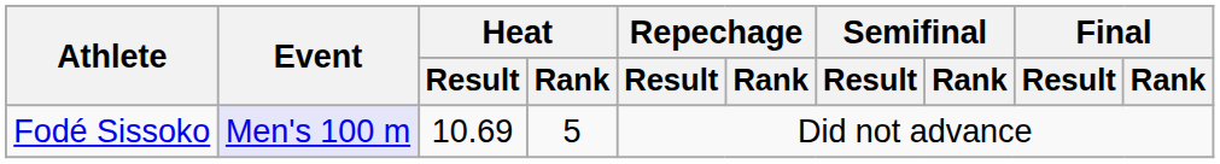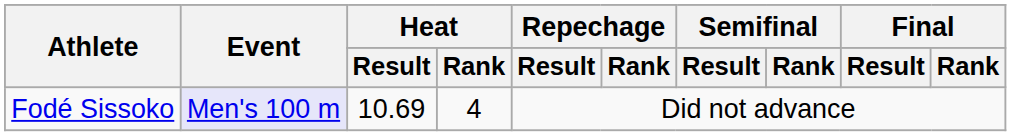 <table class="wikitable" style="font-size:90%">
 <tr>
 <th rowspan="2">Athlete</th>
 <th rowspan="2">Event</th>
 <th colspan="2">Heat</th>
 <th colspan="2">Repechage</th>
 <th colspan="2">Semifinal</th>
 <th colspan="2">Final</th>
 </tr>
 <tr style="font-size:95%">
 <th>Result</th>
 <th>Rank</th>
 <th>Result</th>
 <th>Rank</th>
 <th>Result</th>
 <th>Rank</th>
 <th>Result</th>
 <th>Rank</th>
 </tr>
 <tr align=center>
 <td align=left><a href='#'>Fodé Sissoko</a></td>
 <td align=left style="background: lavender;"><a href='#'>Men's 100 m</a></td>
 <td>10.69</td>
-<td>5</td>
+<td>4</td>
 <td Colspan=6>Did not advance</td>
 </tr>
 </table>
